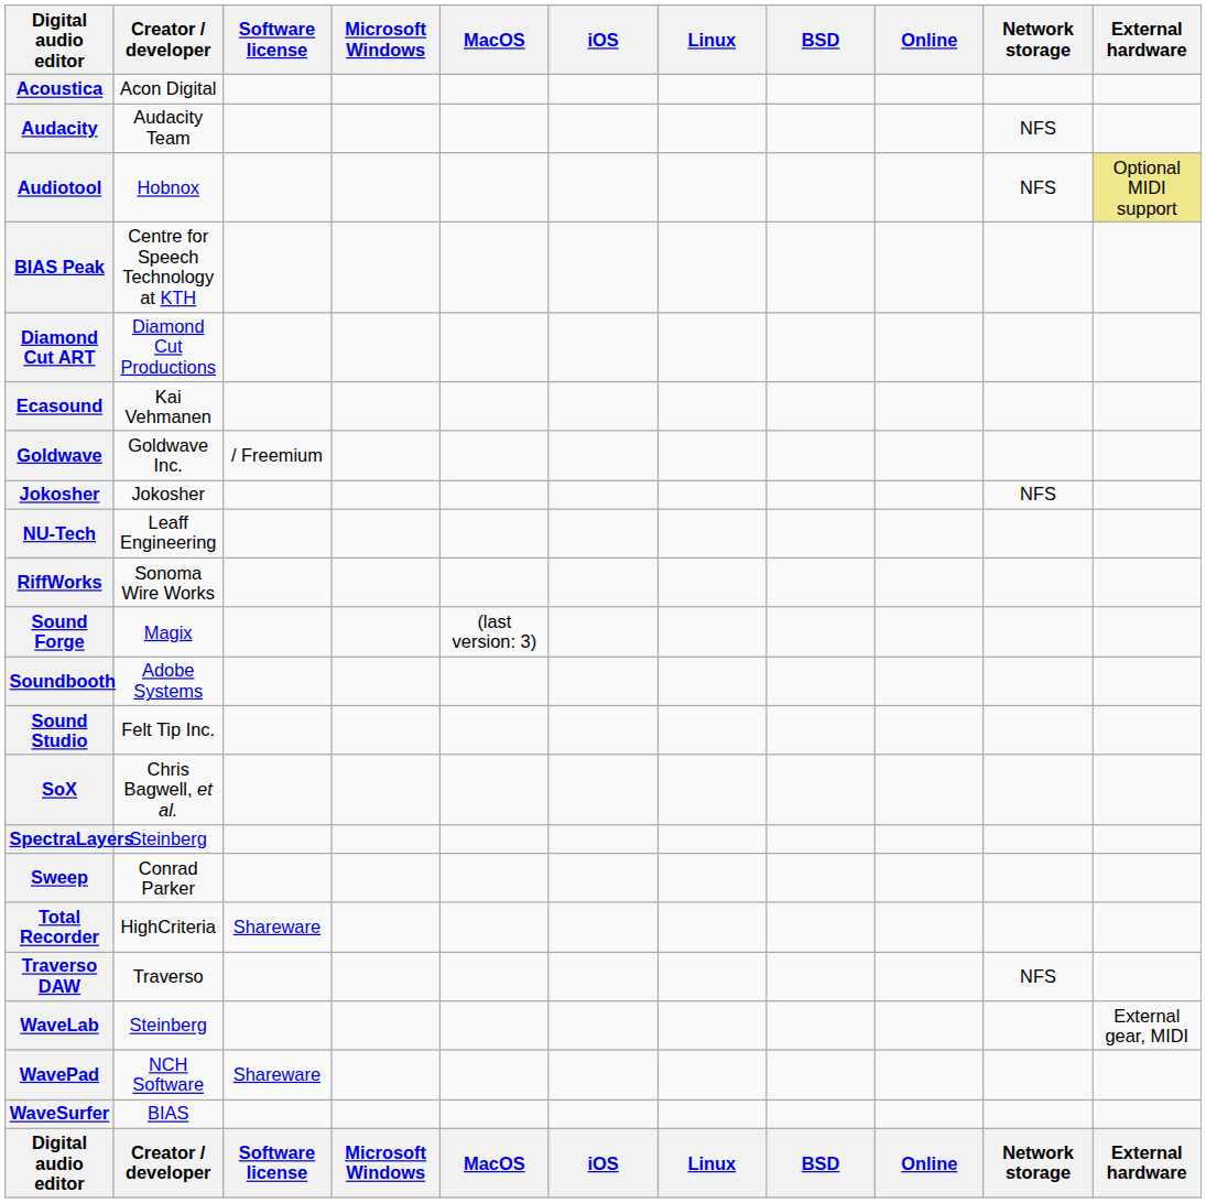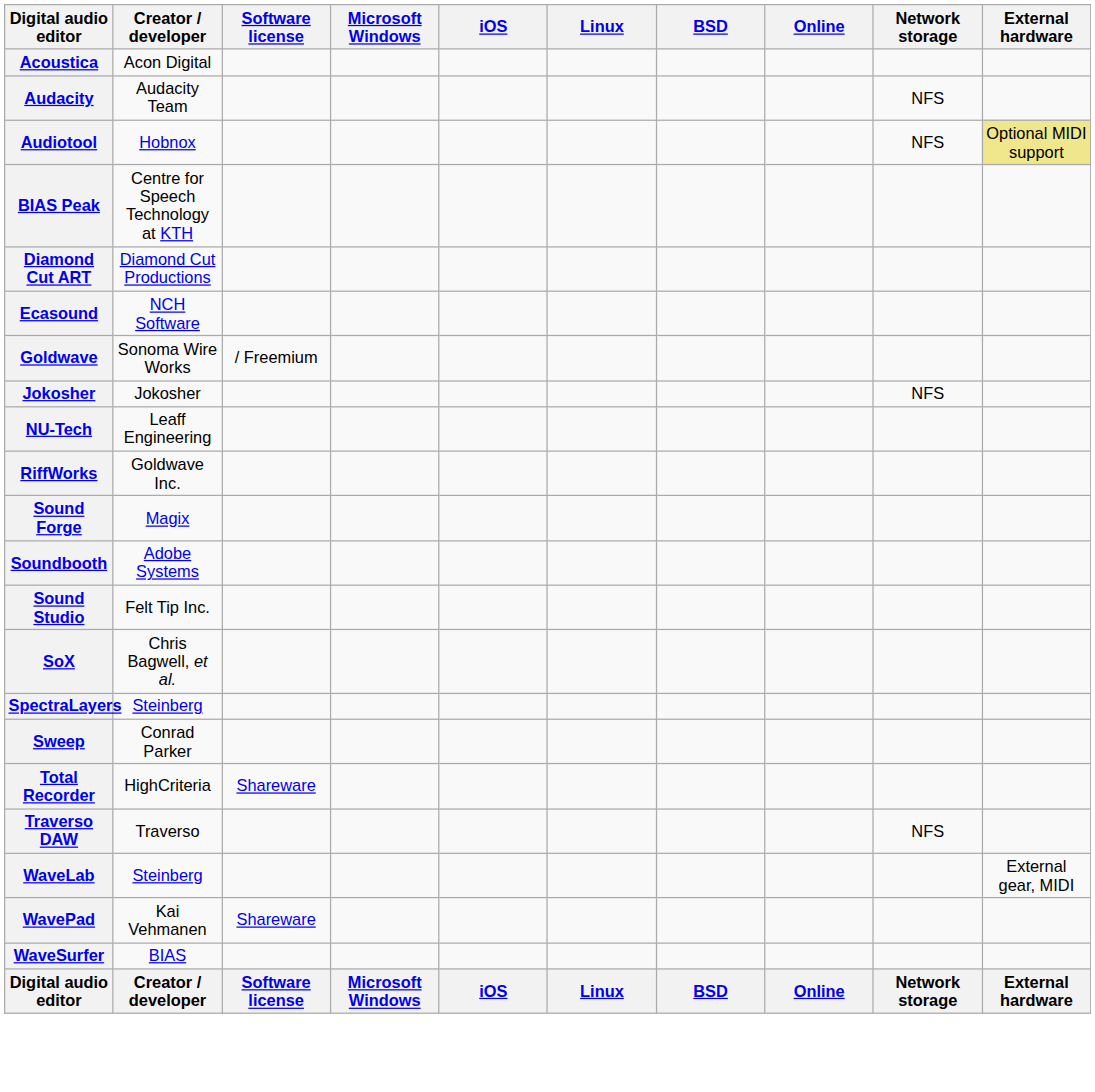 <table class="wikitable sortable" style="width: 100%; text-align: center; font-size: smaller; table-layout: fixed;">
 <tr>
 <th>Digital audio editor</th>
 <th>Creator / developer</th>
 <th><a href='#'>Software license</a></th>
 <th><a href='#'>Microsoft Windows</a></th>
-<th><a href='#'>MacOS</a></th>
 <th><a href='#'>iOS</a></th>
 <th><a href='#'>Linux</a></th>
 <th><a href='#'>BSD</a></th>
 <th><a href='#'>Online</a></th>
 <th>Network storage</th>
 <th>External hardware</th>
 </tr>
 <tr>
 <th><a href='#'>Acoustica</a></th>
 <td>Acon Digital</td>
 <td></td>
 <td></td>
 <td></td>
 <td></td>
 <td></td>
 <td></td>
 <td></td>
 <td></td>
-<td></td>
 </tr>
 <tr>
 <th><a href='#'>Audacity</a></th>
 <td>Audacity Team</td>
-<td></td>
 <td></td>
 <td></td>
 <td></td>
 <td></td>
 <td></td>
 <td></td>
 <td>NFS</td>
 <td></td>
 </tr>
 <tr>
 <th><a href='#'>Audiotool</a></th>
 <td><a href='#'>Hobnox</a></td>
-<td></td>
 <td></td>
 <td></td>
 <td></td>
 <td></td>
 <td></td>
 <td></td>
 <td>NFS</td>
 <td style="background: khaki;">Optional MIDI support</td>
 </tr>
 <tr>
 <th><a href='#'>BIAS Peak</a></th>
 <td>Centre for Speech Technology at <a href='#'>KTH</a></td>
 <td></td>
 <td></td>
 <td></td>
 <td></td>
 <td></td>
 <td></td>
 <td></td>
 <td></td>
-<td></td>
 </tr>
 <tr>
 <th><a href='#'>Diamond Cut ART</a></th>
 <td><a href='#'>Diamond Cut Productions</a></td>
 <td></td>
 <td></td>
 <td></td>
 <td></td>
 <td></td>
 <td></td>
 <td></td>
 <td></td>
-<td></td>
 </tr>
 <tr>
 <th><a href='#'>Ecasound</a></th>
-<td>Kai Vehmanen</td>
-<td></td>
+<td><a href='#'>NCH Software</a></td>
 <td></td>
 <td></td>
 <td></td>
 <td></td>
 <td></td>
 <td></td>
 <td></td>
 <td></td>
 </tr>
 <tr>
 <th><a href='#'>Goldwave</a></th>
-<td>Goldwave Inc.</td>
+<td>Sonoma Wire Works</td>
 <td> / Freemium</td>
-<td></td>
 <td></td>
 <td></td>
 <td></td>
 <td></td>
 <td></td>
 <td></td>
 <td></td>
 </tr>
 <tr>
 <th><a href='#'>Jokosher</a></th>
 <td>Jokosher</td>
-<td></td>
 <td></td>
 <td></td>
 <td></td>
 <td></td>
 <td></td>
 <td></td>
 <td>NFS</td>
 <td></td>
 </tr>
 <tr>
 <th><a href='#'>NU-Tech</a></th>
 <td>Leaff Engineering</td>
 <td></td>
 <td></td>
 <td></td>
 <td></td>
 <td></td>
 <td></td>
 <td></td>
 <td></td>
-<td></td>
 </tr>
 <tr>
 <th><a href='#'>RiffWorks</a></th>
-<td>Sonoma Wire Works</td>
-<td></td>
+<td>Goldwave Inc.</td>
 <td></td>
 <td></td>
 <td></td>
 <td></td>
 <td></td>
 <td></td>
 <td></td>
 <td></td>
 </tr>
 <tr>
 <th><a href='#'>Sound Forge</a></th>
 <td><a href='#'>Magix</a></td>
 <td></td>
 <td></td>
-<td> (last version: 3)</td>
 <td></td>
 <td></td>
 <td></td>
 <td></td>
 <td></td>
 <td></td>
 </tr>
 <tr>
 <th><a href='#'>Soundbooth</a></th>
 <td><a href='#'>Adobe Systems</a></td>
-<td></td>
 <td></td>
 <td></td>
 <td></td>
 <td></td>
 <td></td>
 <td></td>
 <td></td>
 <td></td>
 </tr>
 <tr>
 <th><a href='#'>Sound Studio</a></th>
 <td>Felt Tip Inc.</td>
 <td></td>
 <td></td>
 <td></td>
 <td></td>
 <td></td>
 <td></td>
 <td></td>
 <td></td>
-<td></td>
 </tr>
 <tr>
 <th><a href='#'>SoX</a></th>
 <td>Chris Bagwell, <em>et al.</em></td>
-<td></td>
 <td></td>
 <td></td>
 <td></td>
 <td></td>
 <td></td>
 <td></td>
 <td></td>
 <td></td>
 </tr>
 <tr>
 <th><a href='#'>SpectraLayers</a></th>
 <td><a href='#'>Steinberg</a></td>
 <td></td>
 <td></td>
 <td></td>
 <td></td>
 <td></td>
 <td></td>
 <td></td>
 <td></td>
-<td></td>
 </tr>
 <tr>
 <th><a href='#'>Sweep</a></th>
 <td>Conrad Parker</td>
-<td></td>
 <td></td>
 <td></td>
 <td></td>
 <td></td>
 <td></td>
 <td></td>
 <td></td>
 <td></td>
 </tr>
 <tr>
 <th><a href='#'>Total Recorder</a></th>
 <td>HighCriteria</td>
 <td> <a href='#'>Shareware</a></td>
 <td></td>
 <td></td>
 <td></td>
 <td></td>
 <td></td>
 <td></td>
 <td></td>
-<td></td>
 </tr>
 <tr>
 <th><a href='#'>Traverso DAW</a></th>
 <td>Traverso</td>
-<td></td>
 <td></td>
 <td></td>
 <td></td>
 <td></td>
 <td></td>
 <td></td>
 <td>NFS</td>
 <td></td>
 </tr>
 <tr>
 <th><a href='#'>WaveLab</a></th>
 <td><a href='#'>Steinberg</a></td>
 <td></td>
 <td></td>
 <td></td>
 <td></td>
 <td></td>
 <td></td>
 <td></td>
-<td></td>
 <td>External gear, MIDI</td>
 </tr>
 <tr>
 <th><a href='#'>WavePad</a></th>
-<td><a href='#'>NCH Software</a></td>
+<td>Kai Vehmanen</td>
 <td> <a href='#'>Shareware</a></td>
-<td></td>
 <td></td>
 <td></td>
 <td></td>
 <td></td>
 <td></td>
 <td></td>
 <td></td>
 </tr>
 <tr>
 <th><a href='#'>WaveSurfer</a></th>
 <td><a href='#'>BIAS</a></td>
 <td></td>
 <td></td>
 <td></td>
 <td></td>
 <td></td>
 <td></td>
 <td></td>
 <td></td>
-<td></td>
 </tr>
 <tr>
 <th>Digital audio editor</th>
 <th>Creator / developer</th>
 <th><a href='#'>Software license</a></th>
 <th><a href='#'>Microsoft Windows</a></th>
-<th><a href='#'>MacOS</a></th>
 <th><a href='#'>iOS</a></th>
 <th><a href='#'>Linux</a></th>
 <th><a href='#'>BSD</a></th>
 <th><a href='#'>Online</a></th>
 <th>Network storage</th>
 <th>External hardware</th>
 </tr>
 </table>
